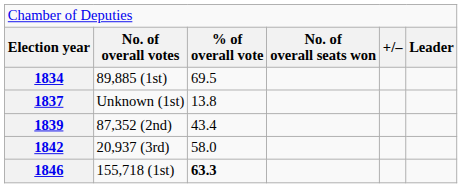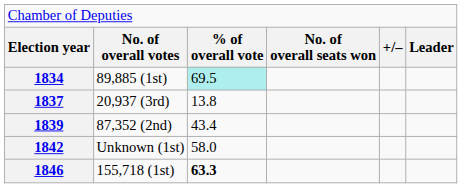 <table class=wikitable>
 <tr>
 <td colspan=7><a href='#'>Chamber of Deputies</a></td>
 </tr>
 <tr>
 <th>Election year</th>
 <th>No. of<br>overall votes</th>
 <th>% of<br>overall vote</th>
 <th>No. of<br>overall seats won</th>
 <th>+/–</th>
 <th>Leader</th>
 </tr>
 <tr>
 <th><a href='#'>1834</a></th>
 <td>89,885 (1st)</td>
-<td>69.5</td>
+<td style="background: paleturquoise;">69.5</td>
 <td></td>
 <td></td>
 <td></td>
 </tr>
 <tr>
 <th><a href='#'>1837</a></th>
-<td>Unknown (1st)</td>
+<td>20,937 (3rd)</td>
 <td>13.8</td>
 <td></td>
 <td></td>
 <td></td>
 </tr>
 <tr>
 <th><a href='#'>1839</a></th>
 <td>87,352 (2nd)</td>
 <td>43.4</td>
 <td></td>
 <td></td>
 <td></td>
 </tr>
 <tr>
 <th><a href='#'>1842</a></th>
-<td>20,937 (3rd)</td>
+<td>Unknown (1st)</td>
 <td>58.0</td>
 <td></td>
 <td></td>
 <td></td>
 </tr>
 <tr>
 <th><a href='#'>1846</a></th>
 <td>155,718 (1st)</td>
 <td><strong>63.3</strong></td>
 <td></td>
 <td></td>
 <td></td>
 </tr>
 </table>
